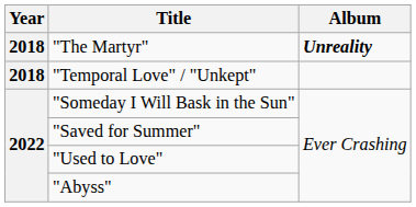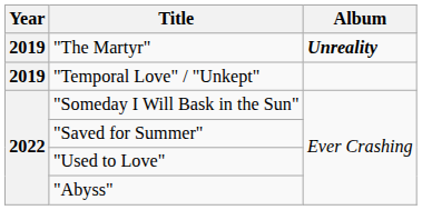 <table class="wikitable plainrowheaders">
 <tr>
 <th scope="col">Year</th>
 <th scope="col">Title</th>
 <th scope="col">Album</th>
 </tr>
 <tr>
-<th scope="row">2018</th>
+<th scope="row">2019</th>
 <td>"The Martyr"</td>
 <td><strong><em>Unreality</em></strong></td>
 </tr>
 <tr>
-<th scope="row">2018</th>
+<th scope="row">2019</th>
 <td>"Temporal Love" / "Unkept"</td>
 <td></td>
 </tr>
 <tr>
 <th scope="row" rowspan="4">2022</th>
 <td>"Someday I Will Bask in the Sun"</td>
 <td rowspan="4"><em>Ever Crashing</em></td>
 </tr>
 <tr>
 <td>"Saved for Summer"</td>
 </tr>
 <tr>
 <td>"Used to Love"</td>
 </tr>
 <tr>
 <td>"Abyss"</td>
 </tr>
 </table>
